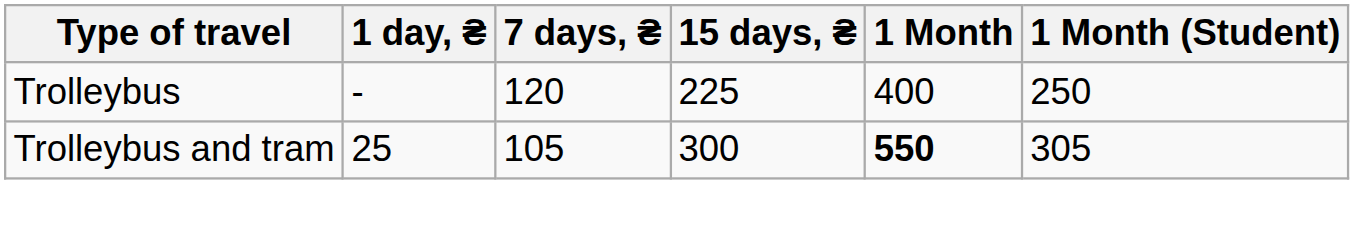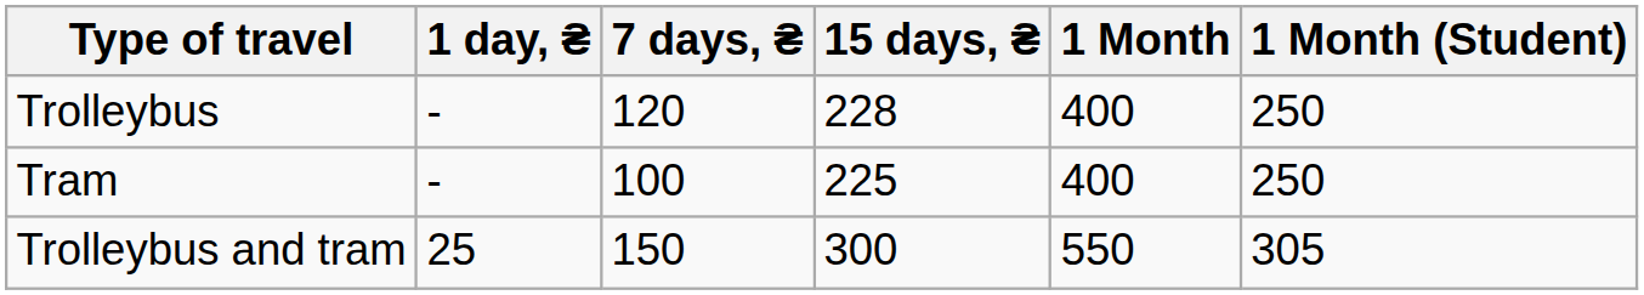 <table class="wikitable">
 <tr>
 <th>Type of travel</th>
 <th>1 day, ₴</th>
 <th>7 days, ₴</th>
 <th>15 days, ₴</th>
 <th>1 Month</th>
 <th>1 Month (Student)</th>
 </tr>
 <tr>
 <td>Trolleybus</td>
 <td>-</td>
 <td>120</td>
+<td>228</td>
+<td>400</td>
+<td>250</td>
+</tr>
+<tr>
+<td>Tram</td>
+<td>-</td>
+<td>100</td>
 <td>225</td>
 <td>400</td>
 <td>250</td>
 </tr>
 <tr>
 <td>Trolleybus and tram</td>
 <td>25</td>
-<td>105</td>
+<td>150</td>
 <td>300</td>
-<td><strong>550</strong></td>
+<td>550</td>
 <td>305</td>
 </tr>
 </table>
